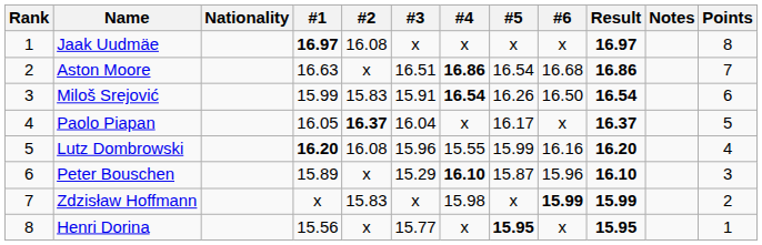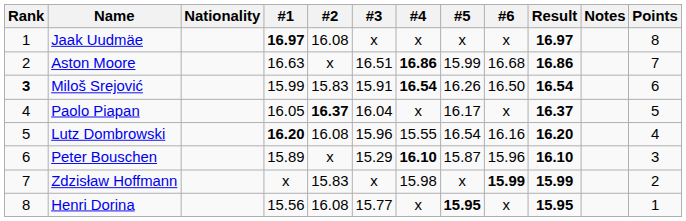 <table class="wikitable sortable" style="text-align:center">
 <tr>
 <th>Rank</th>
 <th>Name</th>
 <th>Nationality</th>
 <th>#1</th>
 <th>#2</th>
 <th>#3</th>
 <th>#4</th>
 <th>#5</th>
 <th>#6</th>
 <th>Result</th>
 <th>Notes</th>
 <th>Points</th>
 </tr>
 <tr>
 <td>1</td>
 <td align=left><a href='#'>Jaak Uudmäe</a></td>
 <td align=left></td>
 <td><strong>16.97</strong></td>
 <td>16.08</td>
 <td>x</td>
 <td>x</td>
 <td>x</td>
 <td>x</td>
 <td><strong>16.97</strong></td>
 <td></td>
 <td>8</td>
 </tr>
 <tr>
 <td>2</td>
 <td align=left><a href='#'>Aston Moore</a></td>
 <td align=left></td>
 <td>16.63</td>
 <td>x</td>
 <td>16.51</td>
 <td><strong>16.86</strong></td>
-<td>16.54</td>
+<td>15.99</td>
 <td>16.68</td>
 <td><strong>16.86</strong></td>
 <td></td>
 <td>7</td>
 </tr>
 <tr>
-<td>3</td>
+<td><strong>3</strong></td>
 <td align=left><a href='#'>Miloš Srejović</a></td>
 <td align=left></td>
 <td>15.99</td>
 <td>15.83</td>
 <td>15.91</td>
 <td><strong>16.54</strong></td>
 <td>16.26</td>
 <td>16.50</td>
 <td><strong>16.54</strong></td>
 <td></td>
 <td>6</td>
 </tr>
 <tr>
 <td>4</td>
 <td align=left><a href='#'>Paolo Piapan</a></td>
 <td align=left></td>
 <td>16.05</td>
 <td><strong>16.37</strong></td>
 <td>16.04</td>
 <td>x</td>
 <td>16.17</td>
 <td>x</td>
 <td><strong>16.37</strong></td>
 <td></td>
 <td>5</td>
 </tr>
 <tr>
 <td>5</td>
 <td align=left><a href='#'>Lutz Dombrowski</a></td>
 <td align=left></td>
 <td><strong>16.20</strong></td>
 <td>16.08</td>
 <td>15.96</td>
 <td>15.55</td>
-<td>15.99</td>
+<td>16.54</td>
 <td>16.16</td>
 <td><strong>16.20</strong></td>
 <td></td>
 <td>4</td>
 </tr>
 <tr>
 <td>6</td>
 <td align=left><a href='#'>Peter Bouschen</a></td>
 <td align=left></td>
 <td>15.89</td>
 <td>x</td>
 <td>15.29</td>
 <td><strong>16.10</strong></td>
 <td>15.87</td>
 <td>15.96</td>
 <td><strong>16.10</strong></td>
 <td></td>
 <td>3</td>
 </tr>
 <tr>
 <td>7</td>
 <td align=left><a href='#'>Zdzisław Hoffmann</a></td>
 <td align=left></td>
 <td>x</td>
 <td>15.83</td>
 <td>x</td>
 <td>15.98</td>
 <td>x</td>
 <td><strong>15.99</strong></td>
 <td><strong>15.99</strong></td>
 <td></td>
 <td>2</td>
 </tr>
 <tr>
 <td>8</td>
 <td align=left><a href='#'>Henri Dorina</a></td>
 <td align=left></td>
 <td>15.56</td>
-<td>x</td>
+<td>16.08</td>
 <td>15.77</td>
 <td>x</td>
 <td><strong>15.95</strong></td>
 <td>x</td>
 <td><strong>15.95</strong></td>
 <td></td>
 <td>1</td>
 </tr>
 </table>
